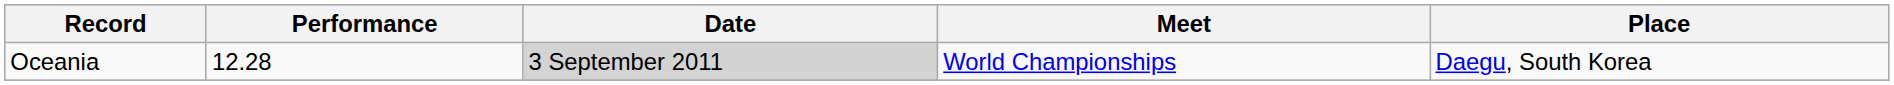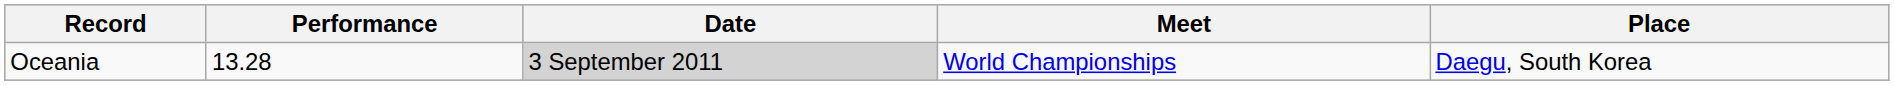 <table class="wikitable" style="font-size:95%; width: 95%;">
 <tr>
 <th>Record</th>
 <th>Performance</th>
 <th>Date</th>
 <th>Meet</th>
 <th>Place</th>
 </tr>
 <tr>
 <td rowspan=2>Oceania</td>
-<td>12.28</td>
+<td>13.28</td>
 <td style="background: lightgrey;">3 September 2011</td>
 <td><a href='#'>World Championships</a></td>
 <td><a href='#'>Daegu</a>, South Korea</td>
 </tr>
 </table>
